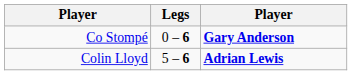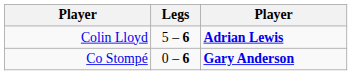 <table class=wikitable style="text-align:center">
 <tr>
 <th width=163>Player</th>
 <th width=50>Legs</th>
 <th width=163>Player</th>
 </tr>
 <tr align=left>
+<td align=right><a href='#'>Colin Lloyd</a> </td>
+<td align=center>5 – <strong>6</strong></td>
+<td> <strong><a href='#'>Adrian Lewis</a></strong></td>
+</tr>
+<tr align=left>
 <td align=right><a href='#'>Co Stompé</a> </td>
 <td align=center>0 – <strong>6</strong></td>
 <td> <strong><a href='#'>Gary Anderson</a></strong></td>
 </tr>
-<tr align=left>
-<td align=right><a href='#'>Colin Lloyd</a> </td>
-<td align=center>5 – <strong>6</strong></td>
-<td> <strong><a href='#'>Adrian Lewis</a></strong></td>
-</tr>
 </table>
